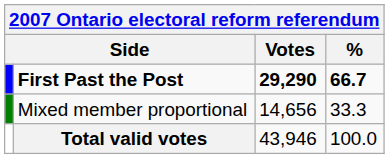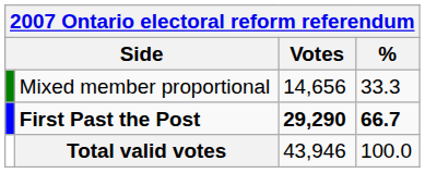 <table class="wikitable" style="font-size: 95%; clear:both">
 <tr style="background-color:#E9E9E9">
 <th colspan=4><a href='#'>2007 Ontario electoral reform referendum</a></th>
 </tr>
 <tr style="background-color:#E9E9E9">
 <th colspan=2 style="width: 130px">Side</th>
 <th style="width: 50px">Votes</th>
 <th style="width: 40px">%</th>
 </tr>
 <tr>
+<td bgcolor="green"></td>
+<td>Mixed member proportional</td>
+<td>14,656</td>
+<td>33.3</td>
+</tr>
+<tr>
 <td bgcolor="blue"></td>
 <td><strong>First Past the Post</strong></td>
 <td><strong>29,290</strong></td>
 <td><strong>66.7</strong></td>
-</tr>
-<tr>
-<td bgcolor="green"></td>
-<td>Mixed member proportional</td>
-<td>14,656</td>
-<td>33.3</td>
 </tr>
 <tr>
 <td bgcolor="white"></td>
 <th>Total valid votes</th>
 <td>43,946</td>
 <td>100.0</td>
 </tr>
 </table>
